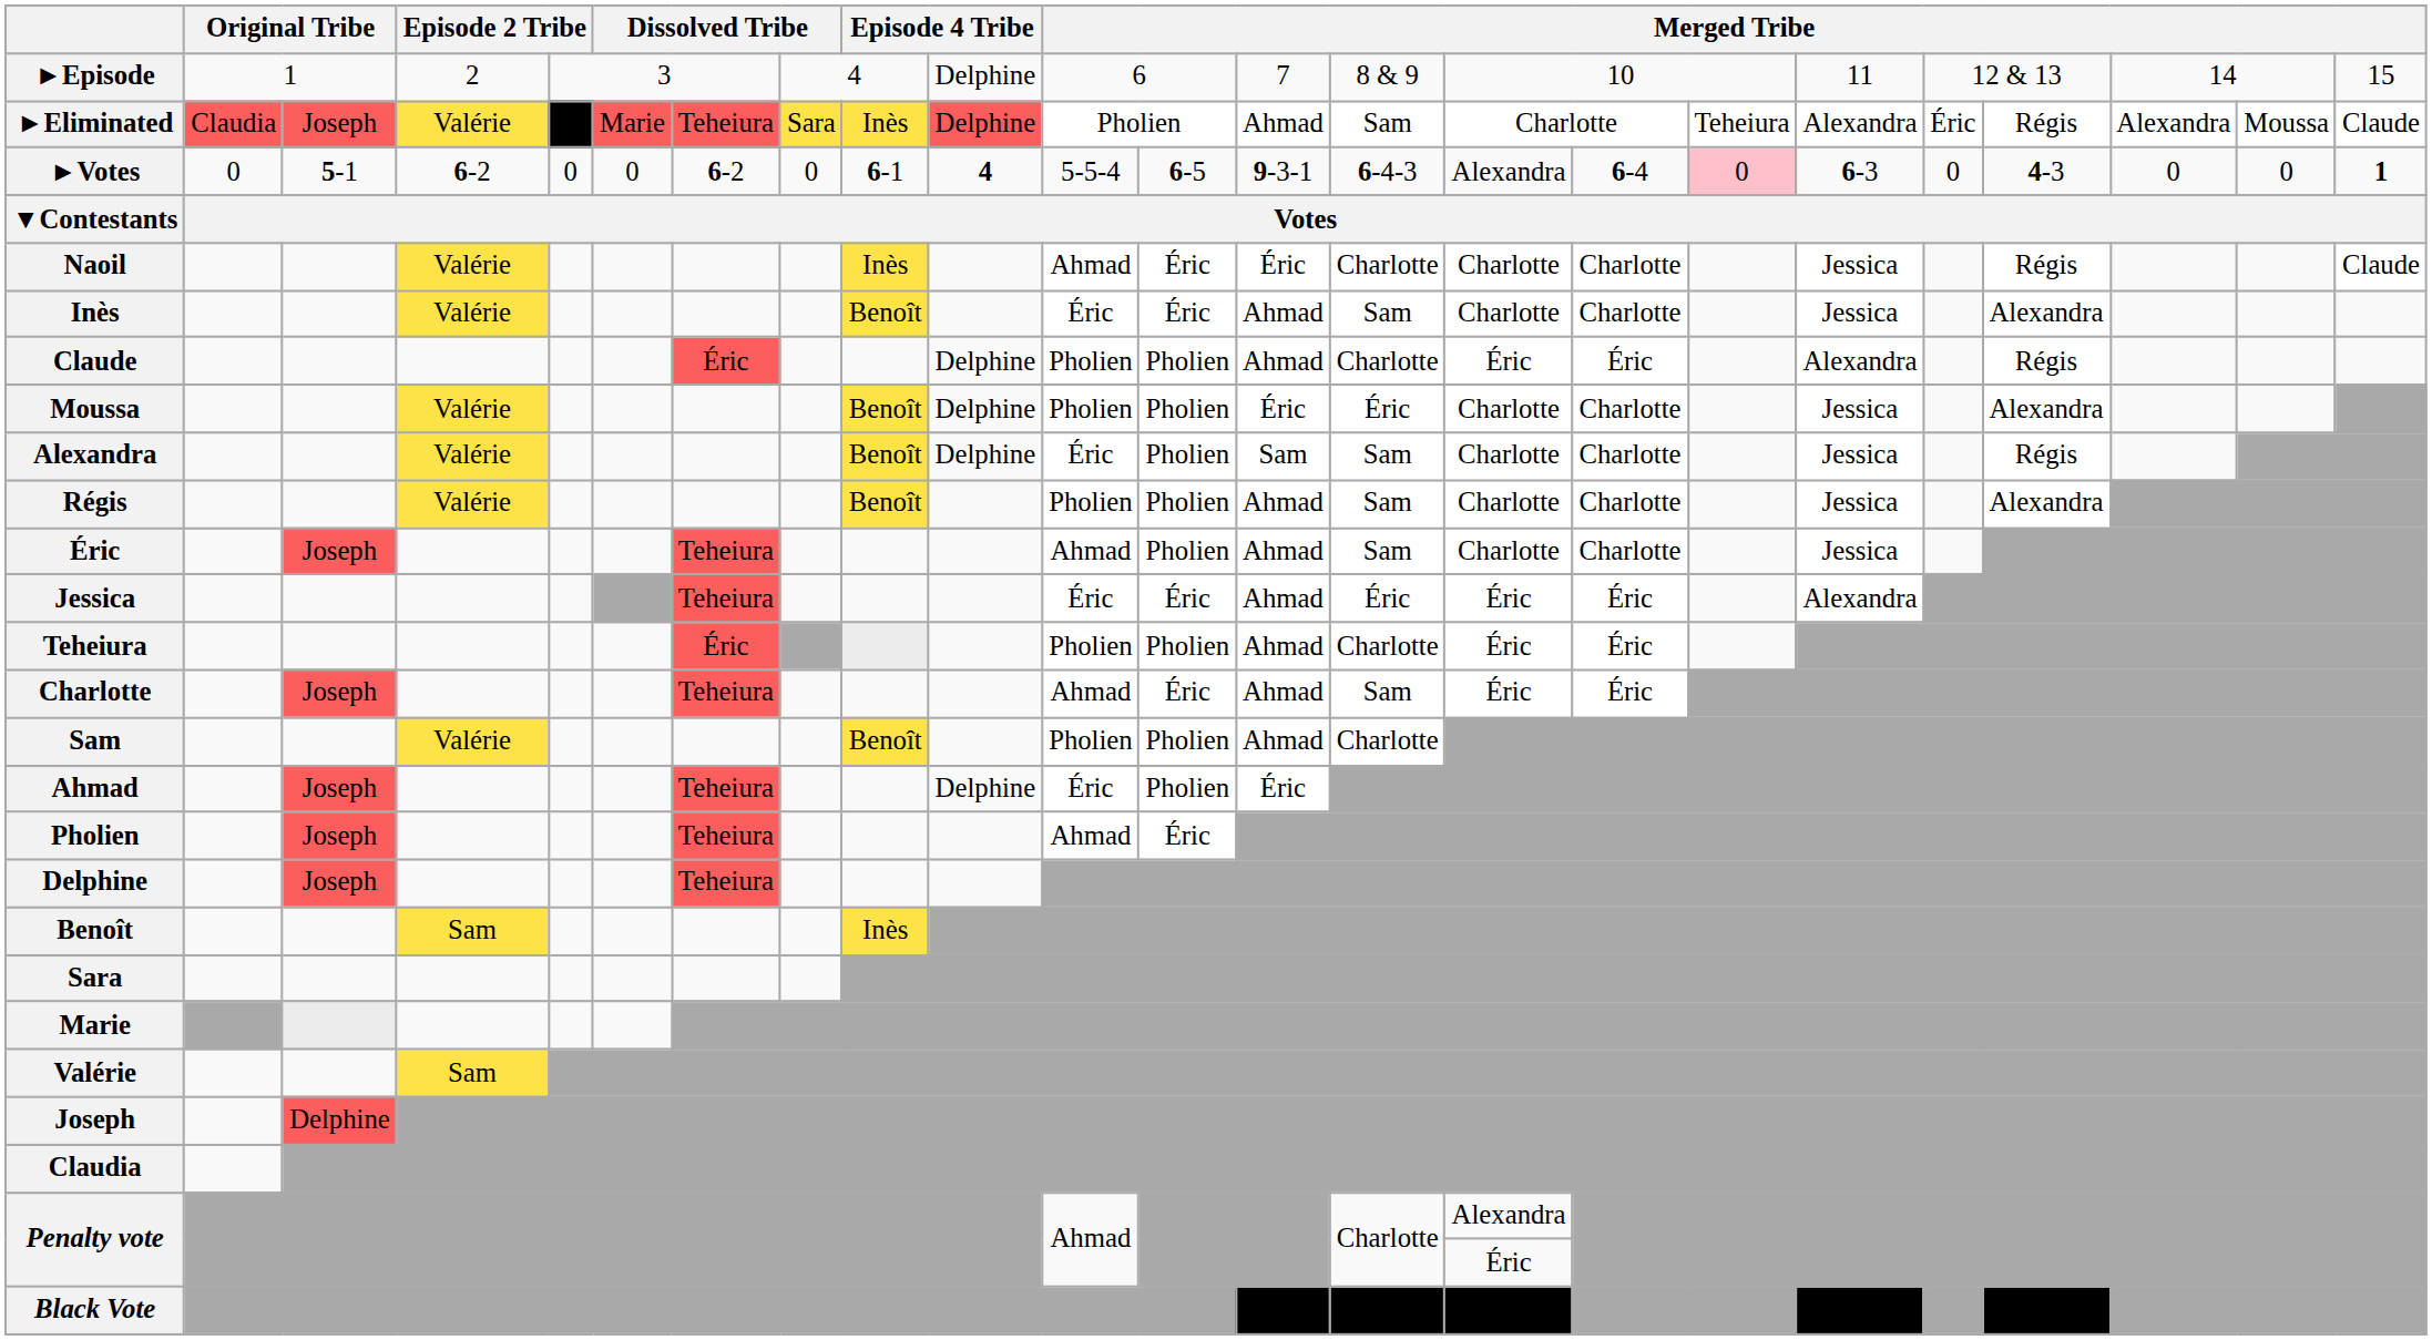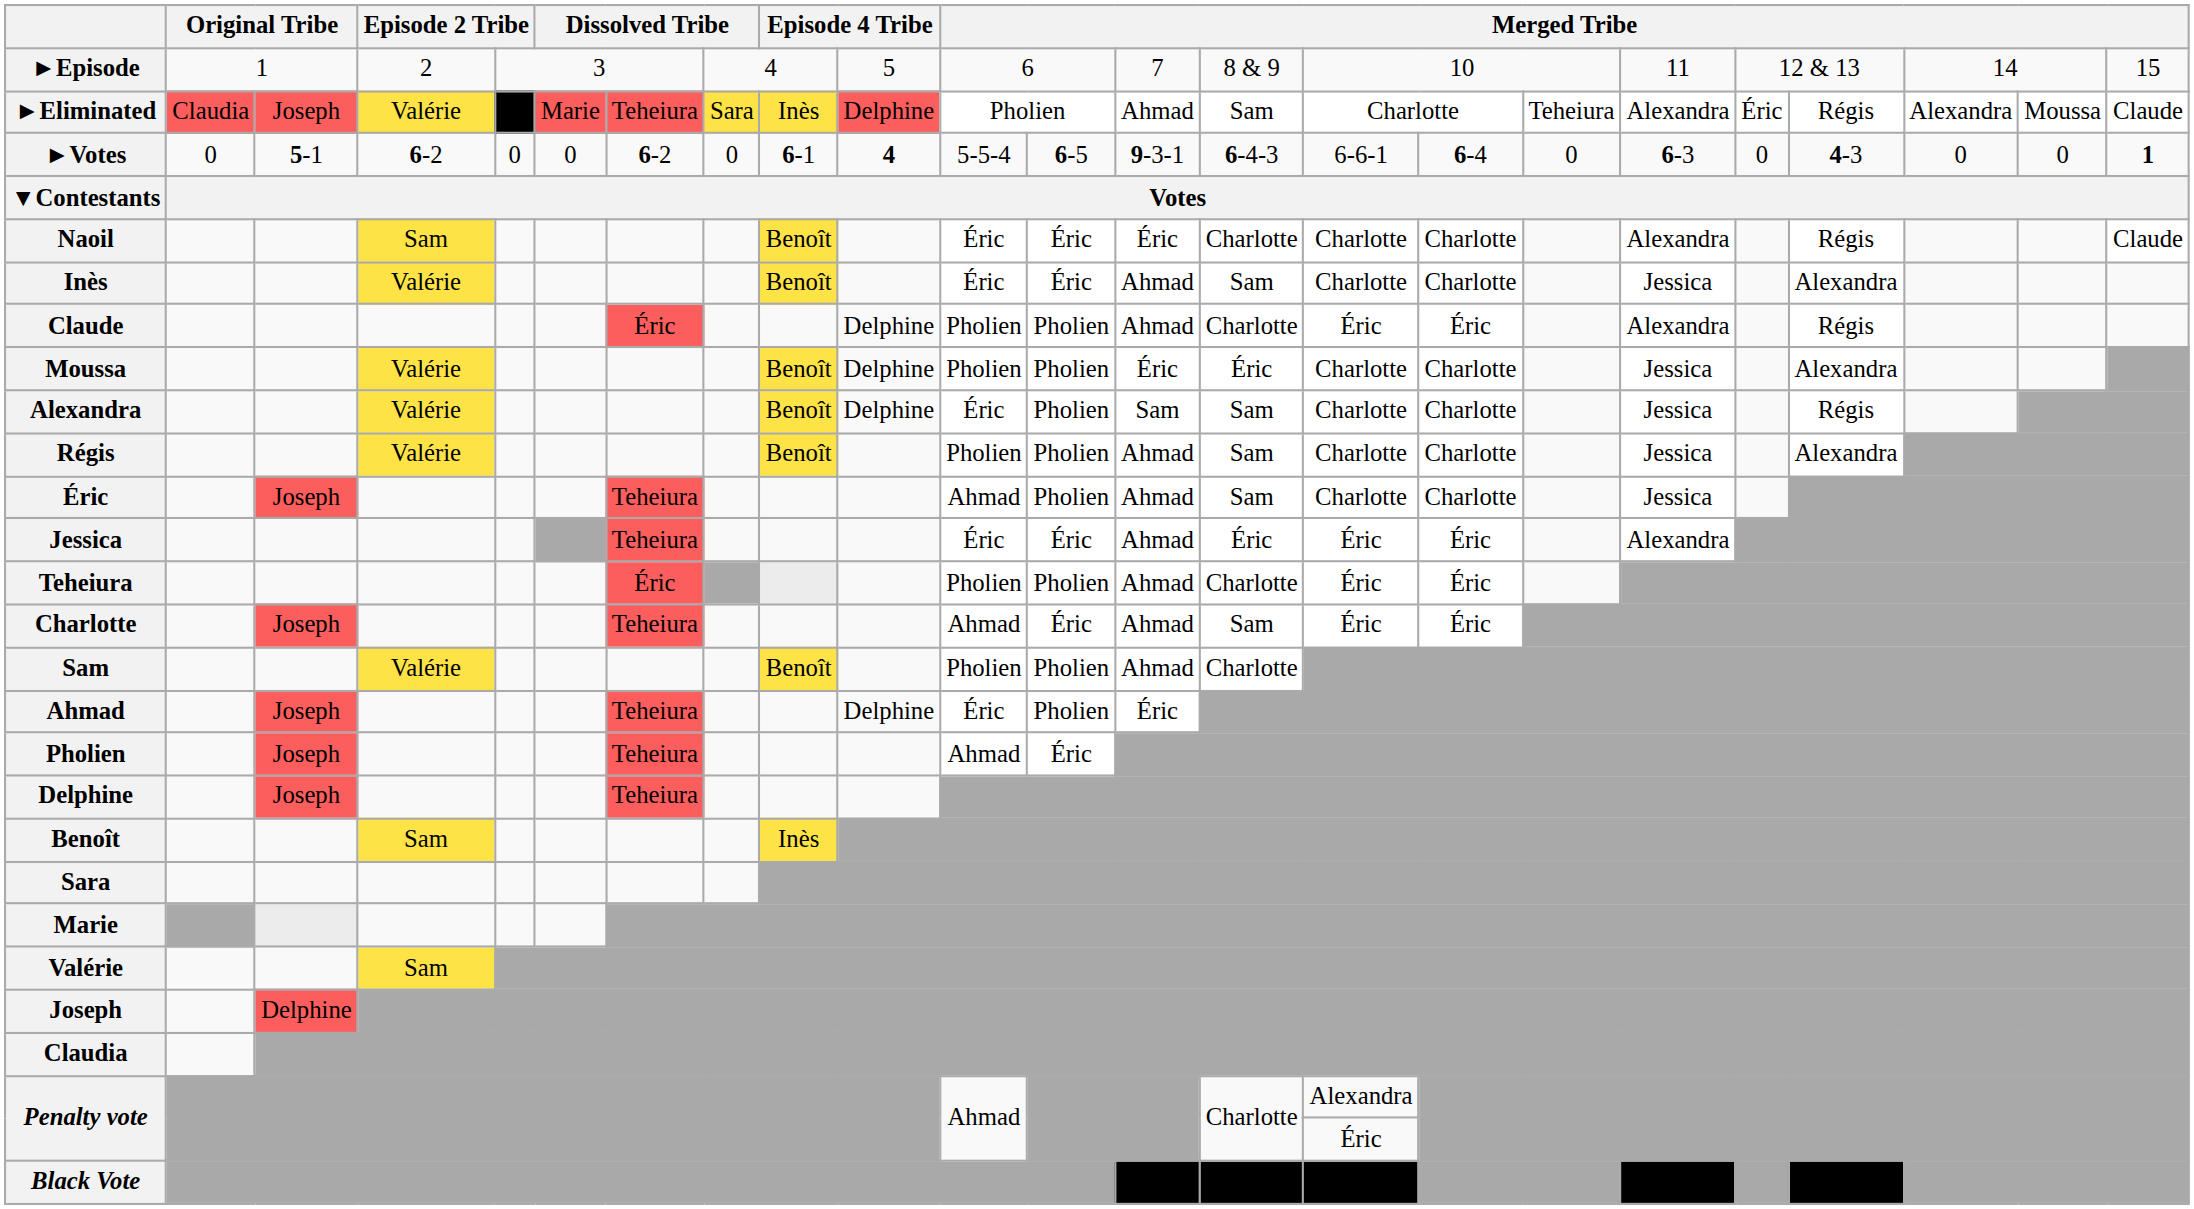 <table class="wikitable" style="font-size:75%; text-align:center;">
 <tr>
 <th></th>
 <th colspan="2">Original Tribe</th>
 <th colspan="2">Episode 2 Tribe</th>
 <th colspan="3">Dissolved Tribe</th>
 <th colspan="2">Episode 4 Tribe</th>
 <th colspan="13">Merged Tribe</th>
 </tr>
 <tr>
 <th>►Episode</th>
 <td colspan="2">1</td>
 <td>2</td>
 <td colspan="3">3</td>
 <td colspan="2">4</td>
-<td>Delphine</td>
+<td>5</td>
 <td colspan="2">6</td>
 <td>7</td>
 <td>8 & 9</td>
 <td colspan="3">10</td>
 <td>11</td>
 <td colspan="2">12 & 13</td>
 <td colspan="2">14</td>
 <td>15</td>
 </tr>
 <tr>
 <th>►Eliminated</th>
 <td bgcolor="#fc5d5d">Claudia</td>
 <td bgcolor="#fc5d5d">Joseph</td>
 <td bgcolor="#fee347">Valérie</td>
 <td bgcolor="black"></td>
 <td bgcolor="#fc5d5d">Marie</td>
 <td bgcolor="#fc5d5d">Teheiura</td>
 <td bgcolor="#fee347">Sara</td>
 <td bgcolor="#fee347">Inès</td>
 <td bgcolor="#fc5d5d">Delphine</td>
 <td colspan="2" bgcolor="white">Pholien</td>
 <td bgcolor="white">Ahmad</td>
 <td bgcolor="white">Sam</td>
 <td colspan="2" bgcolor="white">Charlotte</td>
 <td bgcolor="white">Teheiura</td>
 <td bgcolor="white">Alexandra</td>
 <td bgcolor="white">Éric</td>
 <td bgcolor="white">Régis</td>
 <td bgcolor="white">Alexandra</td>
 <td bgcolor="white">Moussa</td>
 <td bgcolor="white">Claude</td>
 </tr>
 <tr>
 <th>►Votes</th>
 <td>0</td>
 <td><strong>5</strong>-1</td>
 <td><strong>6</strong>-2</td>
 <td>0</td>
 <td>0</td>
 <td><strong>6</strong>-2</td>
 <td>0</td>
 <td><strong>6</strong>-1</td>
 <td><strong>4</strong></td>
 <td>5-5-4</td>
 <td><strong>6</strong>-5</td>
 <td><strong>9</strong>-3-1</td>
 <td><strong>6</strong>-4-3</td>
-<td>Alexandra</td>
+<td>6-6-1</td>
 <td><strong>6</strong>-4</td>
-<td style="background: pink;">0</td>
+<td>0</td>
 <td><strong>6</strong>-3</td>
 <td>0</td>
 <td><strong>4</strong>-3</td>
 <td>0</td>
 <td>0</td>
 <td><strong>1</strong></td>
 </tr>
 <tr>
 <th align="left">▼Contestants</th>
 <th colspan="24" align="center">Votes</th>
 </tr>
 <tr>
 <th>Naoil</th>
 <td></td>
 <td></td>
-<td bgcolor="#fee347">Valérie</td>
+<td bgcolor="#fee347">Sam</td>
 <td></td>
 <td></td>
 <td></td>
 <td></td>
-<td bgcolor="#fee347">Inès</td>
+<td bgcolor="#fee347">Benoît</td>
 <td></td>
-<td bgcolor="white">Ahmad</td>
+<td bgcolor="white">Éric</td>
 <td bgcolor="white">Éric</td>
 <td bgcolor="white">Éric</td>
 <td bgcolor="white">Charlotte</td>
 <td bgcolor="white">Charlotte</td>
 <td bgcolor="white">Charlotte</td>
 <td></td>
-<td bgcolor="white">Jessica</td>
+<td bgcolor="white">Alexandra</td>
 <td></td>
 <td bgcolor="white">Régis</td>
 <td></td>
 <td></td>
 <td bgcolor="white">Claude</td>
 </tr>
 <tr>
 <th>Inès</th>
 <td></td>
 <td></td>
 <td bgcolor="#fee347">Valérie</td>
 <td></td>
 <td></td>
 <td></td>
 <td></td>
 <td bgcolor="#fee347">Benoît</td>
 <td></td>
 <td bgcolor="white">Éric</td>
 <td bgcolor="white">Éric</td>
 <td bgcolor="white">Ahmad</td>
 <td bgcolor="white">Sam</td>
 <td bgcolor="white">Charlotte</td>
 <td bgcolor="white">Charlotte</td>
 <td></td>
 <td bgcolor="white">Jessica</td>
 <td></td>
 <td bgcolor="white">Alexandra</td>
 <td></td>
 <td></td>
 <td></td>
 </tr>
 <tr>
 <th>Claude</th>
 <td></td>
 <td></td>
 <td></td>
 <td></td>
 <td></td>
 <td bgcolor="#fc5d5d">Éric</td>
 <td></td>
 <td></td>
 <td>Delphine</td>
 <td bgcolor="white">Pholien</td>
 <td bgcolor="white">Pholien</td>
 <td bgcolor="white">Ahmad</td>
 <td bgcolor="white">Charlotte</td>
 <td bgcolor="white">Éric</td>
 <td bgcolor="white">Éric</td>
 <td></td>
 <td bgcolor="white">Alexandra</td>
 <td></td>
 <td bgcolor="white">Régis</td>
 <td></td>
 <td></td>
 <td></td>
 </tr>
 <tr>
 <th>Moussa</th>
 <td></td>
 <td></td>
 <td bgcolor="#fee347">Valérie</td>
 <td></td>
 <td></td>
 <td></td>
 <td></td>
 <td bgcolor="#fee347">Benoît</td>
 <td>Delphine</td>
 <td bgcolor="white">Pholien</td>
 <td bgcolor="white">Pholien</td>
 <td bgcolor="white">Éric</td>
 <td bgcolor="white">Éric</td>
 <td bgcolor="white">Charlotte</td>
 <td bgcolor="white">Charlotte</td>
 <td></td>
 <td bgcolor="white">Jessica</td>
 <td></td>
 <td bgcolor="white">Alexandra</td>
 <td></td>
 <td></td>
 <td bgcolor="darkgray"></td>
 </tr>
 <tr>
 <th>Alexandra</th>
 <td></td>
 <td></td>
 <td bgcolor="#fee347">Valérie</td>
 <td></td>
 <td></td>
 <td></td>
 <td></td>
 <td bgcolor="#fee347">Benoît</td>
 <td>Delphine</td>
 <td bgcolor="white">Éric</td>
 <td bgcolor="white">Pholien</td>
 <td bgcolor="white">Sam</td>
 <td bgcolor="white">Sam</td>
 <td bgcolor="white">Charlotte</td>
 <td bgcolor="white">Charlotte</td>
 <td></td>
 <td bgcolor="white">Jessica</td>
 <td></td>
 <td bgcolor="white">Régis</td>
 <td></td>
 <td colspan="2" bgcolor="darkgray"></td>
 </tr>
 <tr>
 <th>Régis</th>
 <td></td>
 <td></td>
 <td bgcolor="#fee347">Valérie</td>
 <td></td>
 <td></td>
 <td></td>
 <td></td>
 <td bgcolor="#fee347">Benoît</td>
 <td></td>
 <td bgcolor="white">Pholien</td>
 <td bgcolor="white">Pholien</td>
 <td bgcolor="white">Ahmad</td>
 <td bgcolor="white">Sam</td>
 <td bgcolor="white">Charlotte</td>
 <td bgcolor="white">Charlotte</td>
 <td></td>
 <td bgcolor="white">Jessica</td>
 <td></td>
 <td bgcolor="white">Alexandra</td>
 <td colspan="3" bgcolor="darkgray"></td>
 </tr>
 <tr>
 <th>Éric</th>
 <td></td>
 <td bgcolor="#fc5d5d">Joseph</td>
 <td></td>
 <td></td>
 <td></td>
 <td bgcolor="#fc5d5d">Teheiura</td>
 <td></td>
 <td></td>
 <td></td>
 <td bgcolor="white">Ahmad</td>
 <td bgcolor="white">Pholien</td>
 <td bgcolor="white">Ahmad</td>
 <td bgcolor="white">Sam</td>
 <td bgcolor="white">Charlotte</td>
 <td bgcolor="white">Charlotte</td>
 <td></td>
 <td bgcolor="white">Jessica</td>
 <td></td>
 <td colspan="4" bgcolor="darkgray"></td>
 </tr>
 <tr>
 <th>Jessica</th>
 <td></td>
 <td></td>
 <td></td>
 <td></td>
 <td bgcolor="darkgray"></td>
 <td bgcolor="#fc5d5d">Teheiura</td>
 <td></td>
 <td></td>
 <td></td>
 <td bgcolor="white">Éric</td>
 <td bgcolor="white">Éric</td>
 <td bgcolor="white">Ahmad</td>
 <td bgcolor="white">Éric</td>
 <td bgcolor="white">Éric</td>
 <td bgcolor="white">Éric</td>
 <td></td>
 <td bgcolor="white">Alexandra</td>
 <td colspan="5" bgcolor="darkgray"></td>
 </tr>
 <tr>
 <th>Teheiura</th>
 <td></td>
 <td></td>
 <td></td>
 <td></td>
 <td></td>
 <td bgcolor="#fc5d5d">Éric</td>
 <td bgcolor="darkgray"></td>
 <td bgcolor="#ececec"></td>
 <td></td>
 <td bgcolor="white">Pholien</td>
 <td bgcolor="white">Pholien</td>
 <td bgcolor="white">Ahmad</td>
 <td bgcolor="white">Charlotte</td>
 <td bgcolor="white">Éric</td>
 <td bgcolor="white">Éric</td>
 <td></td>
 <td colspan="6" bgcolor="darkgray"></td>
 </tr>
 <tr>
 <th>Charlotte</th>
 <td></td>
 <td bgcolor="#fc5d5d">Joseph</td>
 <td></td>
 <td></td>
 <td></td>
 <td bgcolor="#fc5d5d">Teheiura</td>
 <td></td>
 <td></td>
 <td></td>
 <td bgcolor="white">Ahmad</td>
 <td bgcolor="white">Éric</td>
 <td bgcolor="white">Ahmad</td>
 <td bgcolor="white">Sam</td>
 <td bgcolor="white">Éric</td>
 <td bgcolor="white">Éric</td>
 <td colspan="7" bgcolor="darkgray"></td>
 </tr>
 <tr>
 <th>Sam</th>
 <td></td>
 <td></td>
 <td bgcolor="#fee347">Valérie</td>
 <td></td>
 <td></td>
 <td></td>
 <td></td>
 <td bgcolor="#fee347">Benoît</td>
 <td></td>
 <td bgcolor="white">Pholien</td>
 <td bgcolor="white">Pholien</td>
 <td bgcolor="white">Ahmad</td>
 <td bgcolor="white">Charlotte</td>
 <td colspan="9" bgcolor="darkgray"></td>
 </tr>
 <tr>
 <th>Ahmad</th>
 <td></td>
 <td bgcolor="#fc5d5d">Joseph</td>
 <td></td>
 <td></td>
 <td></td>
 <td bgcolor="#fc5d5d">Teheiura</td>
 <td></td>
 <td></td>
 <td>Delphine</td>
 <td bgcolor="white">Éric</td>
 <td bgcolor="white">Pholien</td>
 <td bgcolor="white">Éric</td>
 <td colspan="10" bgcolor="darkgray"></td>
 </tr>
 <tr>
 <th>Pholien</th>
 <td></td>
 <td bgcolor="#fc5d5d">Joseph</td>
 <td></td>
 <td></td>
 <td></td>
 <td bgcolor="#fc5d5d">Teheiura</td>
 <td></td>
 <td></td>
 <td></td>
 <td bgcolor="white">Ahmad</td>
 <td bgcolor="white">Éric</td>
 <td colspan="11" bgcolor="darkgray"></td>
 </tr>
 <tr>
 <th>Delphine</th>
 <td></td>
 <td bgcolor="#fc5d5d">Joseph</td>
 <td></td>
 <td></td>
 <td></td>
 <td bgcolor="#fc5d5d">Teheiura</td>
 <td></td>
 <td></td>
 <td></td>
 <td colspan="15" bgcolor="darkgray"></td>
 </tr>
 <tr>
 <th>Benoît</th>
 <td></td>
 <td></td>
 <td bgcolor="#fee347">Sam</td>
 <td></td>
 <td></td>
 <td></td>
 <td></td>
 <td bgcolor="#fee347">Inès</td>
 <td colspan="16" bgcolor="darkgray"></td>
 </tr>
 <tr>
 <th>Sara</th>
 <td></td>
 <td></td>
 <td></td>
 <td></td>
 <td></td>
 <td></td>
 <td></td>
 <td colspan="17" bgcolor="darkgray"></td>
 </tr>
 <tr>
 <th>Marie</th>
 <td bgcolor="darkgray"></td>
 <td bgcolor="#ececec"></td>
 <td></td>
 <td></td>
 <td></td>
 <td colspan="19" bgcolor="darkgray"></td>
 </tr>
 <tr>
 <th>Valérie</th>
 <td></td>
 <td></td>
 <td bgcolor="#fee347">Sam</td>
 <td colspan="21" bgcolor="darkgray"></td>
 </tr>
 <tr>
 <th>Joseph</th>
 <td></td>
 <td bgcolor="#fc5d5d">Delphine</td>
 <td colspan="22" bgcolor="darkgray"></td>
 </tr>
 <tr>
 <th>Claudia</th>
 <td></td>
 <td colspan="23" bgcolor="darkgray"></td>
 </tr>
 <tr>
 <th rowspan="2"><em>Penalty vote</em></th>
 <td colspan="9" rowspan="2" bgcolor="darkgray"></td>
 <td rowspan="2">Ahmad</td>
 <td colspan="2" rowspan="2" bgcolor="darkgray"></td>
 <td rowspan="2">Charlotte</td>
 <td>Alexandra</td>
 <td colspan="10" rowspan="2" bgcolor="darkgray"></td>
 </tr>
 <tr>
 <td>Éric</td>
 </tr>
 <tr>
 <th><em>Black Vote</em></th>
 <td colspan="11" bgcolor="darkgray"></td>
 <td bgcolor="black"></td>
 <td bgcolor="black"></td>
 <td bgcolor="black"></td>
 <td colspan="2" bgcolor="darkgray"></td>
 <td bgcolor="black"></td>
 <td bgcolor="darkgray"></td>
 <td bgcolor="black"></td>
 <td colspan="5" bgcolor="darkgray"></td>
 </tr>
 </table>
